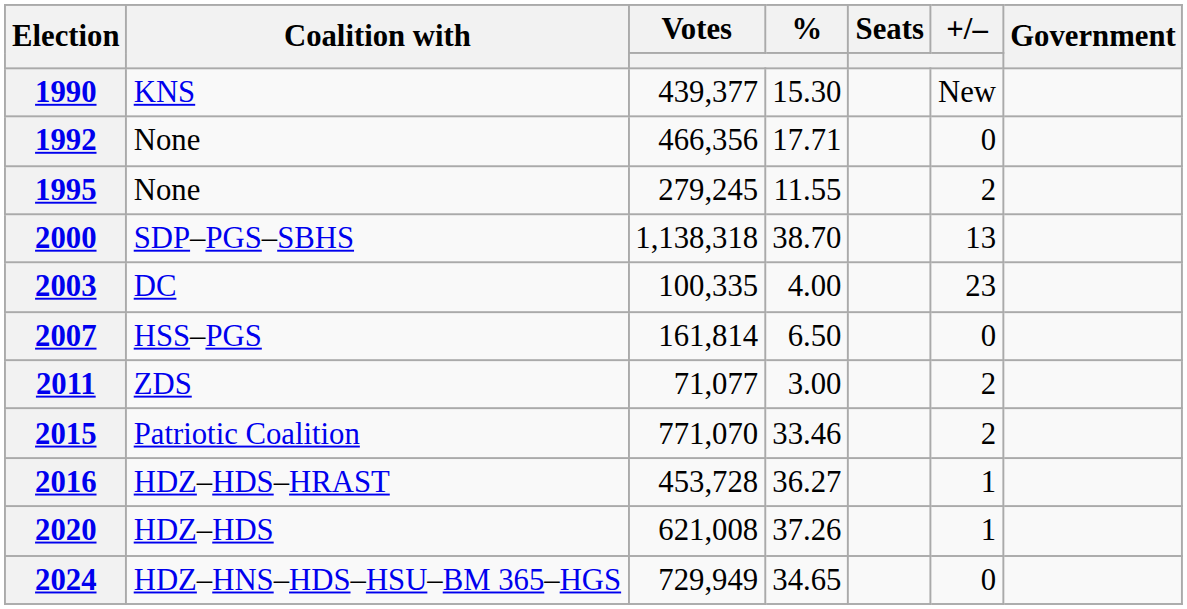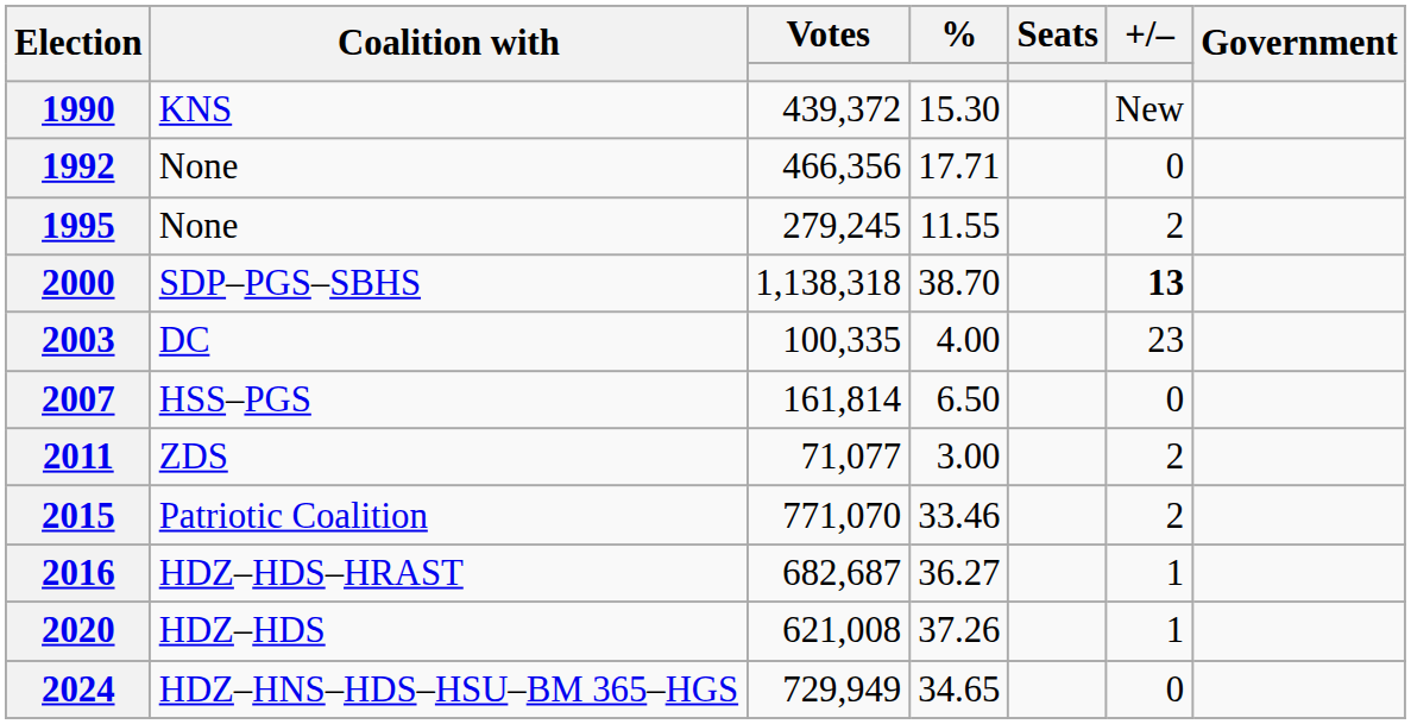 <table class="wikitable" style="text-align:right;">
 <tr>
 <th rowspan=2>Election</th>
 <th rowspan=2>Coalition with</th>
 <th>Votes</th>
 <th>%</th>
 <th>Seats</th>
 <th>+/–</th>
 <th rowspan=2>Government</th>
 </tr>
 <tr>
 <th colspan=2></th>
 <th colspan=2></th>
 </tr>
 <tr>
 <th><a href='#'>1990</a></th>
 <td align=left><a href='#'>KNS</a></td>
-<td>439,377</td>
+<td>439,372</td>
 <td>15.30</td>
 <td></td>
 <td>New</td>
 <td></td>
 </tr>
 <tr>
 <th><a href='#'>1992</a></th>
 <td align=left>None</td>
 <td>466,356</td>
 <td>17.71</td>
 <td></td>
 <td> 0</td>
 <td></td>
 </tr>
 <tr>
 <th><a href='#'>1995</a></th>
 <td align=left>None</td>
 <td>279,245</td>
 <td>11.55</td>
 <td></td>
 <td> 2</td>
 <td></td>
 </tr>
 <tr>
 <th><a href='#'>2000</a></th>
 <td align=left><a href='#'>SDP</a>–<a href='#'>PGS</a>–<a href='#'>SBHS</a></td>
 <td>1,138,318</td>
 <td>38.70</td>
 <td></td>
-<td> 13</td>
+<td><strong> 13</strong></td>
 <td></td>
 </tr>
 <tr>
 <th><a href='#'>2003</a></th>
 <td align=left><a href='#'>DC</a></td>
 <td>100,335</td>
 <td>4.00</td>
 <td></td>
 <td> 23</td>
 <td></td>
 </tr>
 <tr>
 <th><a href='#'>2007</a></th>
 <td align=left><a href='#'>HSS</a>–<a href='#'>PGS</a></td>
 <td>161,814</td>
 <td>6.50</td>
 <td></td>
 <td> 0</td>
 <td></td>
 </tr>
 <tr>
 <th><a href='#'>2011</a></th>
 <td align=left><a href='#'>ZDS</a></td>
 <td>71,077</td>
 <td>3.00</td>
 <td></td>
 <td> 2</td>
 <td></td>
 </tr>
 <tr>
 <th><a href='#'>2015</a></th>
 <td align=left><a href='#'>Patriotic Coalition</a></td>
 <td>771,070</td>
 <td>33.46</td>
 <td></td>
 <td> 2</td>
 <td></td>
 </tr>
 <tr>
 <th><a href='#'>2016</a></th>
 <td align=left><a href='#'>HDZ</a>–<a href='#'>HDS</a>–<a href='#'>HRAST</a></td>
-<td>453,728</td>
+<td>682,687</td>
 <td>36.27</td>
 <td></td>
 <td> 1</td>
 <td></td>
 </tr>
 <tr>
 <th><a href='#'>2020</a></th>
 <td align=left><a href='#'>HDZ</a>–<a href='#'>HDS</a></td>
 <td>621,008</td>
 <td>37.26</td>
 <td></td>
 <td> 1</td>
 <td></td>
 </tr>
 <tr>
 <th><a href='#'>2024</a></th>
 <td align="left"><a href='#'>HDZ</a>–<a href='#'>HNS</a>–<a href='#'>HDS</a>–<a href='#'>HSU</a>–<a href='#'>BM 365</a>–<a href='#'>HGS</a></td>
 <td>729,949</td>
 <td>34.65</td>
 <td></td>
 <td> 0</td>
 <td></td>
 </tr>
 </table>
